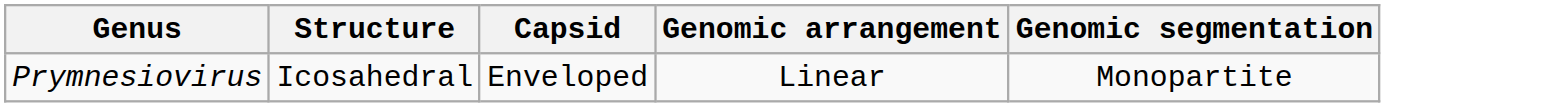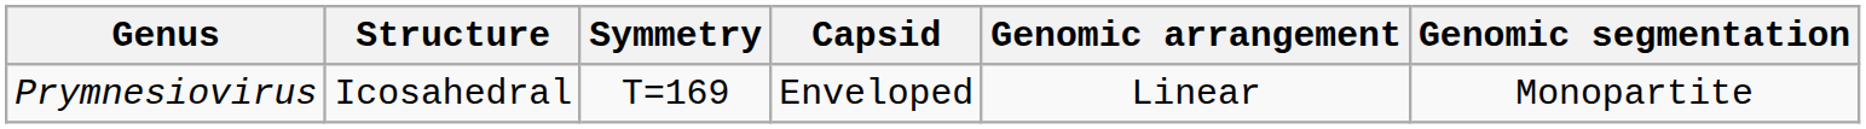 <table class="wikitable sortable" style="text-align:center">
 <tr>
 <th>Genus</th>
 <th>Structure</th>
+<th>Symmetry</th>
 <th>Capsid</th>
 <th>Genomic arrangement</th>
 <th>Genomic segmentation</th>
 </tr>
 <tr>
 <td><em>Prymnesiovirus</em></td>
 <td>Icosahedral</td>
+<td>T=169</td>
 <td>Enveloped</td>
 <td>Linear</td>
 <td>Monopartite</td>
 </tr>
 </table>
